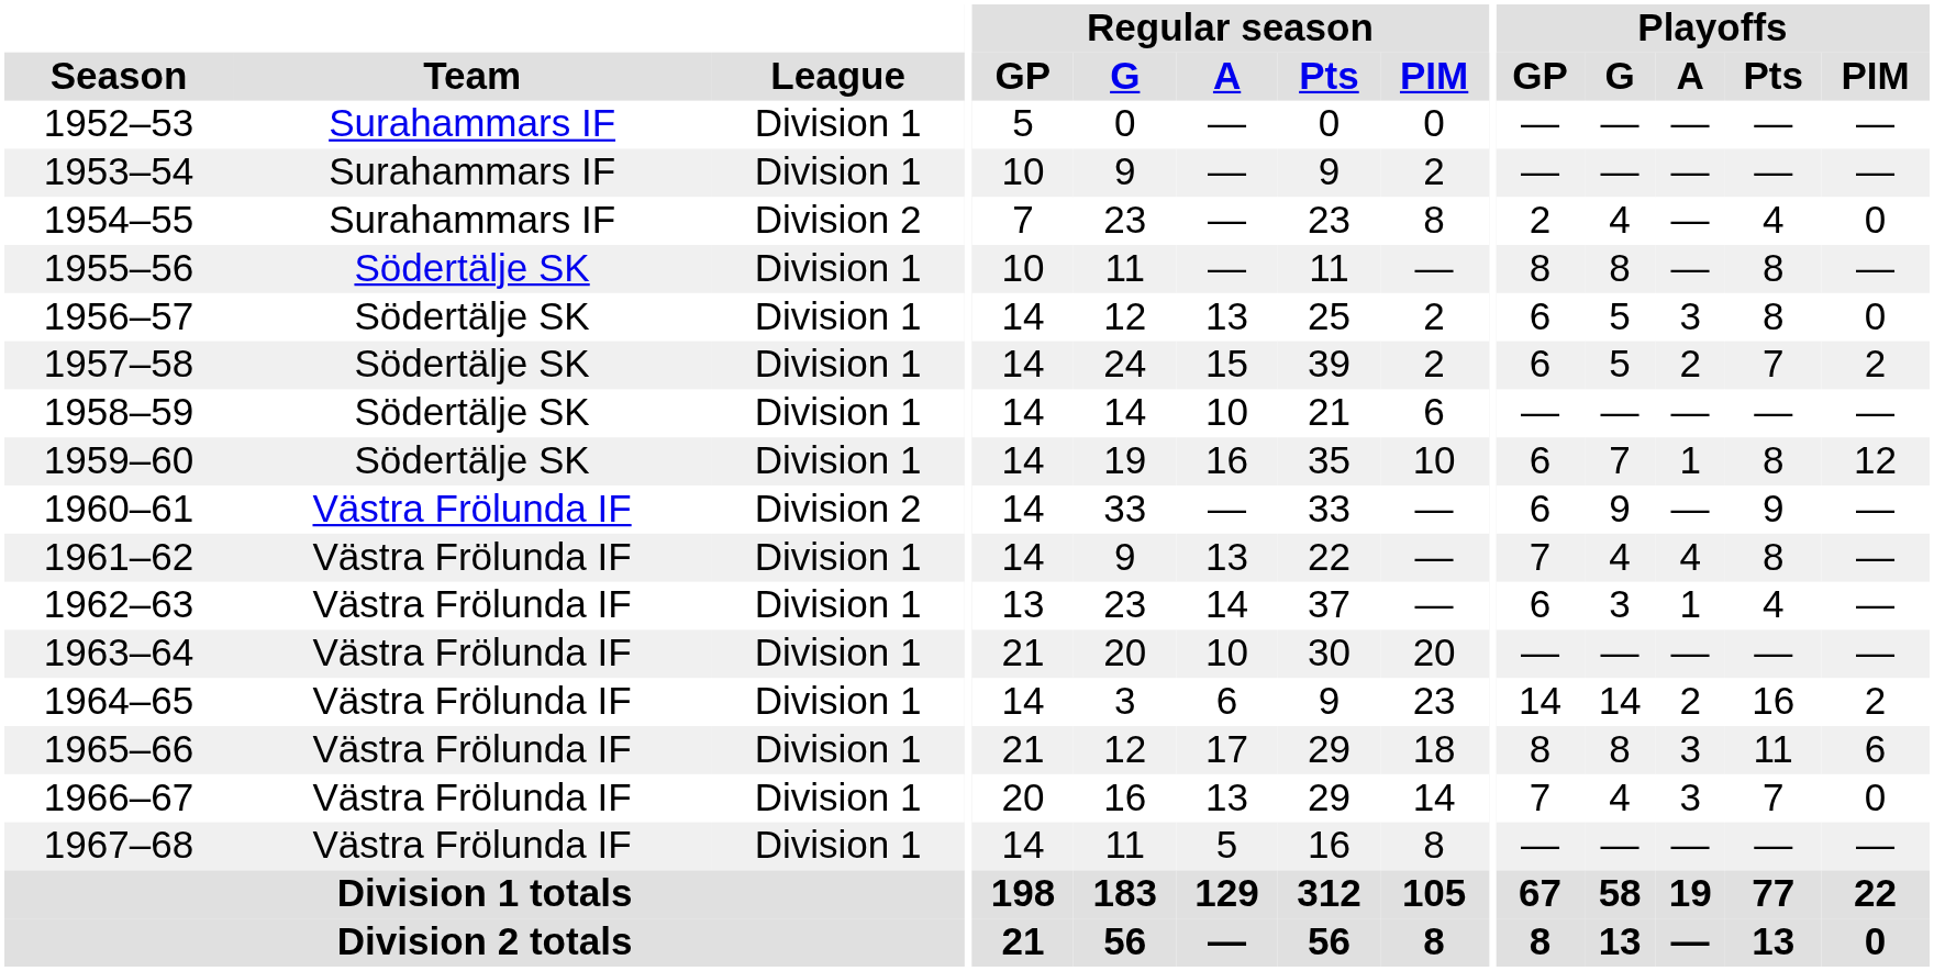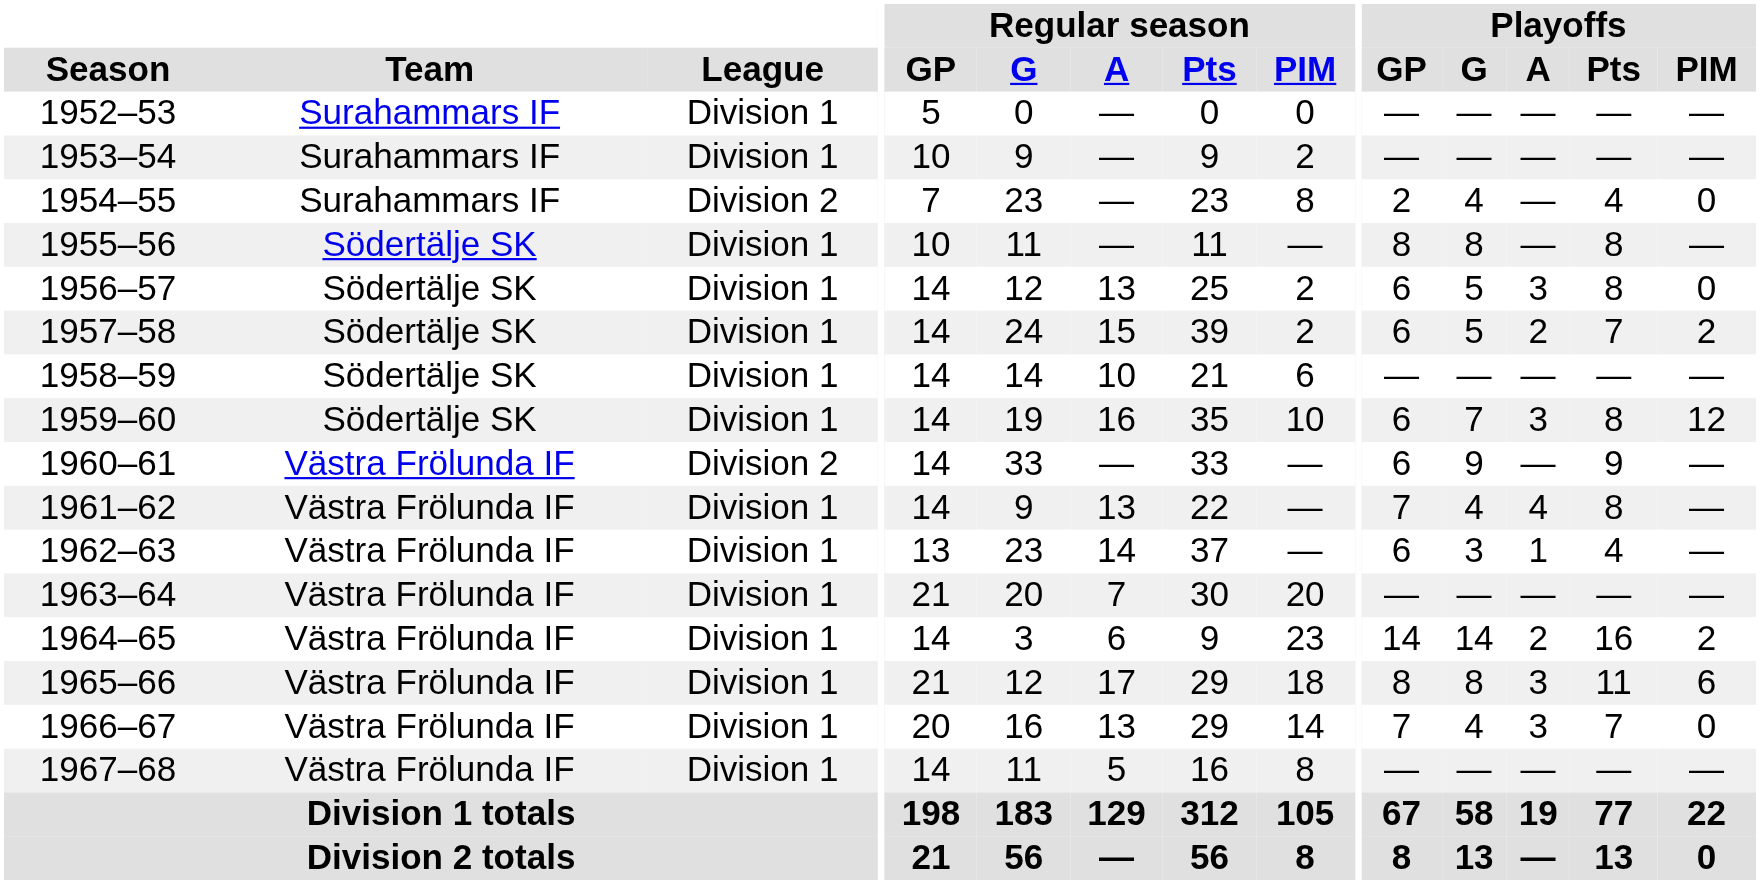 <table border="0" cellpadding="1" cellspacing="0" ID="Table3" style="text-align:center; width:50em">
 <tr bgcolor="#e0e0e0">
 <th colspan="3" bgcolor="#ffffff"></th>
 <th rowspan="99" bgcolor="#ffffff"></th>
 <th colspan="5">Regular season</th>
 <th rowspan="99" bgcolor="#ffffff"></th>
 <th colspan="5">Playoffs</th>
 </tr>
 <tr bgcolor="#e0e0e0">
 <th>Season</th>
 <th>Team</th>
 <th>League</th>
 <th>GP</th>
 <th><a href='#'>G</a></th>
 <th><a href='#'>A</a></th>
 <th><a href='#'>Pts</a></th>
 <th><a href='#'>PIM</a></th>
 <th>GP</th>
 <th>G</th>
 <th>A</th>
 <th>Pts</th>
 <th>PIM<br></th>
 </tr>
 <tr>
 <td>1952–53</td>
 <td><a href='#'>Surahammars IF</a></td>
 <td>Division 1</td>
 <td>5</td>
 <td>0</td>
 <td>—</td>
 <td>0</td>
 <td>0</td>
 <td>—</td>
 <td>—</td>
 <td>—</td>
 <td>—</td>
 <td>—</td>
 </tr>
 <tr bgcolor="#f0f0f0">
 <td>1953–54</td>
 <td>Surahammars IF</td>
 <td>Division 1</td>
 <td>10</td>
 <td>9</td>
 <td>—</td>
 <td>9</td>
 <td>2</td>
 <td>—</td>
 <td>—</td>
 <td>—</td>
 <td>—</td>
 <td>—</td>
 </tr>
 <tr>
 <td>1954–55</td>
 <td>Surahammars IF</td>
 <td>Division 2</td>
 <td>7</td>
 <td>23</td>
 <td>—</td>
 <td>23</td>
 <td>8</td>
 <td>2</td>
 <td>4</td>
 <td>—</td>
 <td>4</td>
 <td>0</td>
 </tr>
 <tr bgcolor="#f0f0f0">
 <td>1955–56</td>
 <td><a href='#'>Södertälje SK</a></td>
 <td>Division 1</td>
 <td>10</td>
 <td>11</td>
 <td>—</td>
 <td>11</td>
 <td>—</td>
 <td>8</td>
 <td>8</td>
 <td>—</td>
 <td>8</td>
 <td>—</td>
 </tr>
 <tr>
 <td>1956–57</td>
 <td>Södertälje SK</td>
 <td>Division 1</td>
 <td>14</td>
 <td>12</td>
 <td>13</td>
 <td>25</td>
 <td>2</td>
 <td>6</td>
 <td>5</td>
 <td>3</td>
 <td>8</td>
 <td>0</td>
 </tr>
 <tr bgcolor="#f0f0f0">
 <td>1957–58</td>
 <td>Södertälje SK</td>
 <td>Division 1</td>
 <td>14</td>
 <td>24</td>
 <td>15</td>
 <td>39</td>
 <td>2</td>
 <td>6</td>
 <td>5</td>
 <td>2</td>
 <td>7</td>
 <td>2</td>
 </tr>
 <tr>
 <td>1958–59</td>
 <td>Södertälje SK</td>
 <td>Division 1</td>
 <td>14</td>
 <td>14</td>
 <td>10</td>
 <td>21</td>
 <td>6</td>
 <td>—</td>
 <td>—</td>
 <td>—</td>
 <td>—</td>
 <td>—</td>
 </tr>
 <tr bgcolor="#f0f0f0">
 <td>1959–60</td>
 <td>Södertälje SK</td>
 <td>Division 1</td>
 <td>14</td>
 <td>19</td>
 <td>16</td>
 <td>35</td>
 <td>10</td>
 <td>6</td>
 <td>7</td>
-<td>1</td>
+<td>3</td>
 <td>8</td>
 <td>12</td>
 </tr>
 <tr>
 <td>1960–61</td>
 <td><a href='#'>Västra Frölunda IF</a></td>
 <td>Division 2</td>
 <td>14</td>
 <td>33</td>
 <td>—</td>
 <td>33</td>
 <td>—</td>
 <td>6</td>
 <td>9</td>
 <td>—</td>
 <td>9</td>
 <td>—</td>
 </tr>
 <tr bgcolor="#f0f0f0">
 <td>1961–62</td>
 <td>Västra Frölunda IF</td>
 <td>Division 1</td>
 <td>14</td>
 <td>9</td>
 <td>13</td>
 <td>22</td>
 <td>—</td>
 <td>7</td>
 <td>4</td>
 <td>4</td>
 <td>8</td>
 <td>—</td>
 </tr>
 <tr>
 <td>1962–63</td>
 <td>Västra Frölunda IF</td>
 <td>Division 1</td>
 <td>13</td>
 <td>23</td>
 <td>14</td>
 <td>37</td>
 <td>—</td>
 <td>6</td>
 <td>3</td>
 <td>1</td>
 <td>4</td>
 <td>—</td>
 </tr>
 <tr bgcolor="#f0f0f0">
 <td>1963–64</td>
 <td>Västra Frölunda IF</td>
 <td>Division 1</td>
 <td>21</td>
 <td>20</td>
-<td>10</td>
+<td>7</td>
 <td>30</td>
 <td>20</td>
 <td>—</td>
 <td>—</td>
 <td>—</td>
 <td>—</td>
 <td>—</td>
 </tr>
 <tr>
 <td>1964–65</td>
 <td>Västra Frölunda IF</td>
 <td>Division 1</td>
 <td>14</td>
 <td>3</td>
 <td>6</td>
 <td>9</td>
 <td>23</td>
 <td>14</td>
 <td>14</td>
 <td>2</td>
 <td>16</td>
 <td>2</td>
 </tr>
 <tr bgcolor="#f0f0f0">
 <td>1965–66</td>
 <td>Västra Frölunda IF</td>
 <td>Division 1</td>
 <td>21</td>
 <td>12</td>
 <td>17</td>
 <td>29</td>
 <td>18</td>
 <td>8</td>
 <td>8</td>
 <td>3</td>
 <td>11</td>
 <td>6</td>
 </tr>
 <tr>
 <td>1966–67</td>
 <td>Västra Frölunda IF</td>
 <td>Division 1</td>
 <td>20</td>
 <td>16</td>
 <td>13</td>
 <td>29</td>
 <td>14</td>
 <td>7</td>
 <td>4</td>
 <td>3</td>
 <td>7</td>
 <td>0</td>
 </tr>
 <tr bgcolor="#f0f0f0">
 <td>1967–68</td>
 <td>Västra Frölunda IF</td>
 <td>Division 1</td>
 <td>14</td>
 <td>11</td>
 <td>5</td>
 <td>16</td>
 <td>8</td>
 <td>—</td>
 <td>—</td>
 <td>—</td>
 <td>—</td>
 <td>—</td>
 </tr>
 <tr bgcolor="#e0e0e0">
 <th colspan="3">Division 1 totals</th>
 <th>198</th>
 <th>183</th>
 <th>129</th>
 <th>312</th>
 <th>105</th>
 <th>67</th>
 <th>58</th>
 <th>19</th>
 <th>77</th>
 <th>22</th>
 </tr>
 <tr bgcolor="#e0e0e0">
 <th colspan="3">Division 2 totals</th>
 <th>21</th>
 <th>56</th>
 <th>—</th>
 <th>56</th>
 <th>8</th>
 <th>8</th>
 <th>13</th>
 <th>—</th>
 <th>13</th>
 <th>0</th>
 </tr>
 </table>
